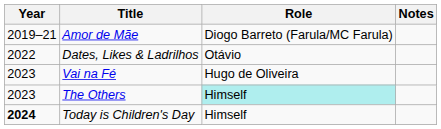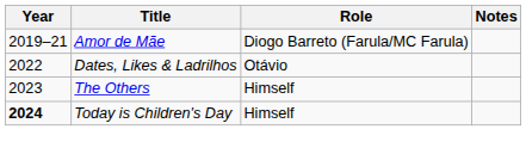 <table class="wikitable sortable">
 <tr>
 <th>Year</th>
 <th>Title</th>
 <th>Role</th>
 <th>Notes</th>
 </tr>
 <tr>
 <td>2019–21</td>
 <td><em><a href='#'>Amor de Mãe</a></em></td>
 <td>Diogo Barreto (Farula/MC Farula)</td>
 <td></td>
 </tr>
 <tr>
 <td>2022</td>
 <td><em>Dates, Likes & Ladrilhos</em></td>
 <td>Otávio</td>
 <td></td>
 </tr>
 <tr>
 <td>2023</td>
-<td><em><a href='#'>Vai na Fé</a></em></td>
-<td>Hugo de Oliveira</td>
-<td></td>
-</tr>
-<tr>
-<td>2023</td>
 <td><em><a href='#'>The Others</a></em></td>
-<td style="background: paleturquoise;">Himself</td>
+<td>Himself</td>
 <td></td>
 </tr>
 <tr>
 <td><strong>2024</strong></td>
 <td><em>Today is Children's Day</em></td>
 <td>Himself</td>
 <td></td>
 </tr>
 </table>
